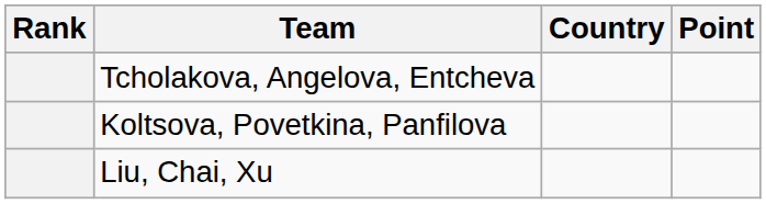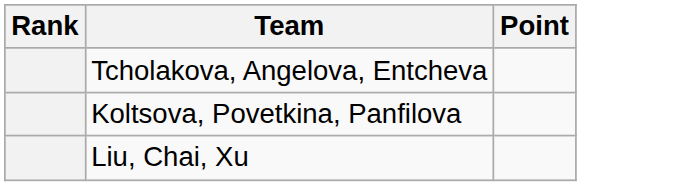 <table class="wikitable sortable">
 <tr>
 <th>Rank</th>
 <th>Team</th>
-<th>Country</th>
 <th>Point</th>
 </tr>
 <tr>
 <th></th>
 <td>Tcholakova, Angelova, Entcheva</td>
 <td></td>
-<td></td>
 </tr>
 <tr>
 <th></th>
 <td>Koltsova, Povetkina, Panfilova</td>
-<td></td>
 <td></td>
 </tr>
 <tr>
 <th></th>
 <td>Liu, Chai, Xu</td>
 <td></td>
-<td></td>
 </tr>
 </table>
